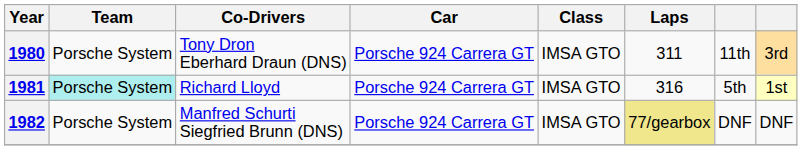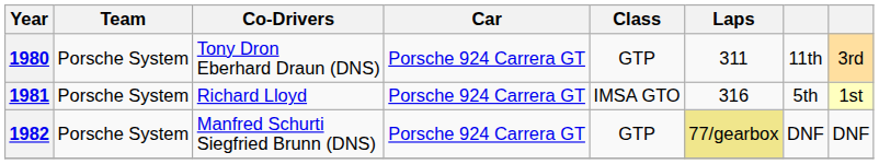 <table class="wikitable" style="font-size:90%">
 <tr>
 <th>Year</th>
 <th>Team</th>
 <th>Co-Drivers</th>
 <th>Car</th>
 <th>Class</th>
 <th>Laps</th>
 <th></th>
 <th></th>
 </tr>
 <tr style="text-align:center;">
 <th><a href='#'>1980</a></th>
 <td align="left" nowrap> Porsche System</td>
 <td align="left" nowrap> <a href='#'>Tony Dron</a><br> Eberhard Draun (DNS)</td>
 <td align="left" nowrap><a href='#'>Porsche 924 Carrera GT</a></td>
-<td>IMSA GTO</td>
+<td>GTP</td>
 <td>311</td>
 <td>11th</td>
 <td style="background:#FFDF9F;">3rd</td>
 </tr>
 <tr style="text-align:center;">
 <th><a href='#'>1981</a></th>
-<td align="left" nowrap style="background: paleturquoise;"> Porsche System</td>
+<td align="left" nowrap> Porsche System</td>
 <td align="left" nowrap> <a href='#'>Richard Lloyd</a></td>
 <td align="left" nowrap><a href='#'>Porsche 924 Carrera GT</a></td>
 <td>IMSA GTO</td>
 <td>316</td>
 <td>5th</td>
 <td style="background:#FFFFBF;">1st</td>
 </tr>
 <tr style="text-align:center;">
 <th><a href='#'>1982</a></th>
 <td align="left" nowrap> Porsche System</td>
 <td align="left" nowrap> <a href='#'>Manfred Schurti</a><br> Siegfried Brunn (DNS)</td>
 <td align="left" nowrap><a href='#'>Porsche 924 Carrera GT</a></td>
-<td>IMSA GTO</td>
+<td>GTP</td>
 <td style="background: khaki;">77/gearbox</td>
 <td>DNF</td>
 <td>DNF</td>
 </tr>
 <tr style="text-align:center;">
 </tr>
 </table>
